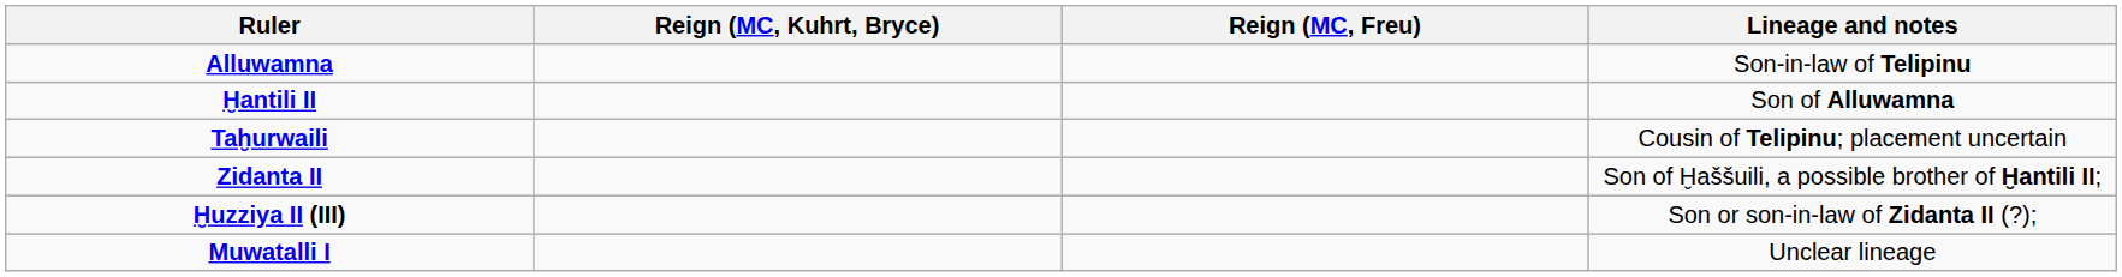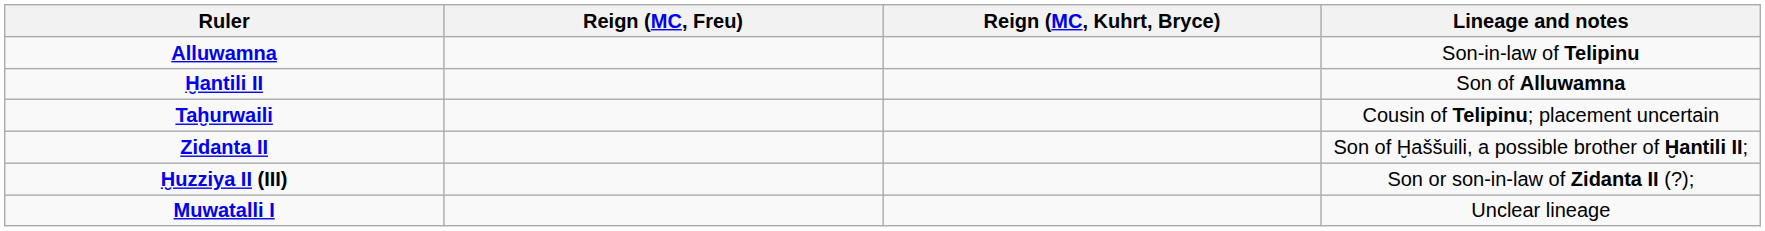 <table class="wikitable" rules="all" style="width:100%;text-align:center;font-size:90%;empty-cells:show;">
 <tr>
 <th width="25%">Ruler</th>
+<th width="25%">Reign (<a href='#'>MC</a>, Freu)</th>
 <th width="25%">Reign (<a href='#'>MC</a>, Kuhrt, Bryce)</th>
-<th width="25%">Reign (<a href='#'>MC</a>, Freu)</th>
 <th width="25%">Lineage and notes</th>
 </tr>
 <tr>
 <td><strong><a href='#'>Alluwamna</a></strong></td>
 <td></td>
 <td></td>
 <td>Son-in-law of <strong>Telipinu</strong></td>
 </tr>
 <tr>
 <td><strong><a href='#'>Ḫantili II</a></strong></td>
 <td></td>
 <td></td>
 <td>Son of <strong>Alluwamna</strong></td>
 </tr>
 <tr>
 <td><strong><a href='#'>Taḫurwaili</a></strong></td>
 <td></td>
 <td></td>
 <td>Cousin of <strong>Telipinu</strong>; placement uncertain</td>
 </tr>
 <tr>
 <td><strong><a href='#'>Zidanta II</a></strong></td>
 <td></td>
 <td></td>
 <td>Son of Ḫaššuili, a possible brother of <strong>Ḫantili II</strong>;</td>
 </tr>
 <tr>
 <td><strong><a href='#'>Ḫuzziya II</a> (III)</strong></td>
 <td></td>
 <td></td>
 <td>Son or son-in-law of <strong>Zidanta II</strong> (?);</td>
 </tr>
 <tr>
 <td><strong><a href='#'>Muwatalli I</a></strong></td>
 <td></td>
 <td></td>
 <td>Unclear lineage</td>
 </tr>
 </table>
